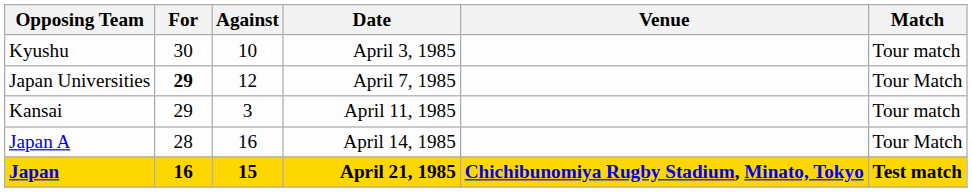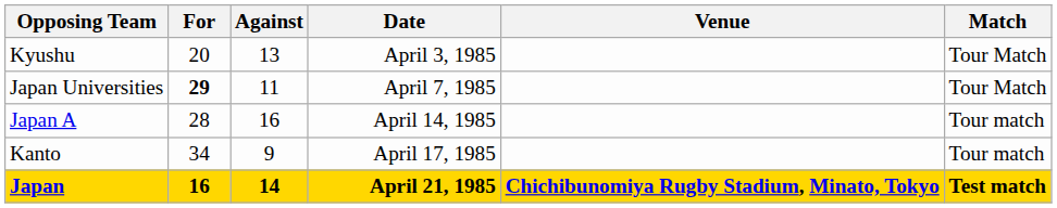 <table class="wikitable">
 <tr>
 <th>Opposing Team</th>
 <th>For</th>
 <th>Against</th>
 <th>Date</th>
 <th>Venue</th>
 <th>Match</th>
 </tr>
 <tr bgcolor=#fdfdfd>
 <td>Kyushu</td>
-<td align=center width=40>30</td>
-<td align=center width=40>10</td>
+<td align=center width=40>20</td>
+<td align=center width=40>13</td>
 <td width=140 align=right>April 3, 1985</td>
 <td></td>
-<td>Tour match</td>
+<td>Tour Match</td>
 </tr>
 <tr bgcolor=#fdfdfd>
 <td>Japan Universities</td>
 <td align=center width=40><strong>29</strong></td>
-<td align=center width=40>12</td>
+<td align=center width=40>11</td>
 <td width=140 align=right>April 7, 1985</td>
 <td></td>
 <td>Tour Match</td>
-</tr>
-<tr bgcolor=#fdfdfd>
-<td>Kansai</td>
-<td align=center width=40>29</td>
-<td align=center width=40>3</td>
-<td width=140 align=right>April 11, 1985</td>
-<td></td>
-<td>Tour match</td>
 </tr>
 <tr bgcolor=#fdfdfd>
 <td><a href='#'>Japan A</a></td>
 <td align=center width=40>28</td>
 <td align=center width=40>16</td>
 <td width=140 align=right>April 14, 1985</td>
 <td></td>
-<td>Tour Match</td>
+<td>Tour match</td>
+</tr>
+<tr bgcolor=#fdfdfd>
+<td>Kanto</td>
+<td align=center width=40>34</td>
+<td align=center width=40>9</td>
+<td width=140 align=right>April 17, 1985</td>
+<td></td>
+<td>Tour match</td>
 </tr>
 <tr bgcolor=gold>
 <td><strong><a href='#'>Japan</a></strong></td>
 <td align=center width=40><strong>16</strong></td>
-<td align=center width=40><strong>15</strong></td>
+<td align=center width=40><strong>14</strong></td>
 <td width=140 align=right><strong>April 21, 1985</strong></td>
 <td><strong><a href='#'>Chichibunomiya Rugby Stadium</a>, <a href='#'>Minato, Tokyo</a></strong></td>
 <td><strong>Test match</strong></td>
 </tr>
 </table>
